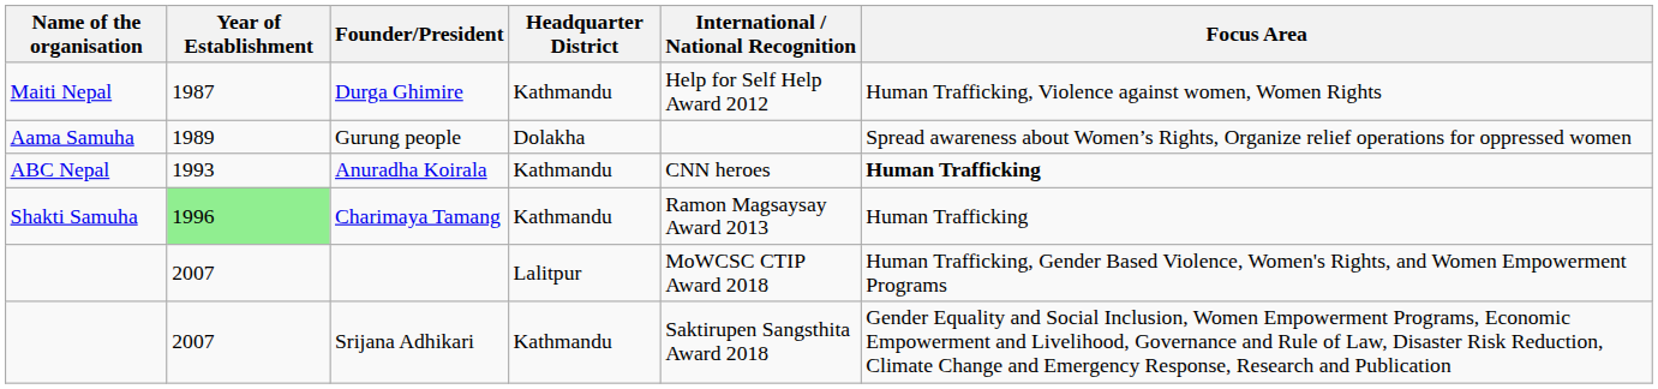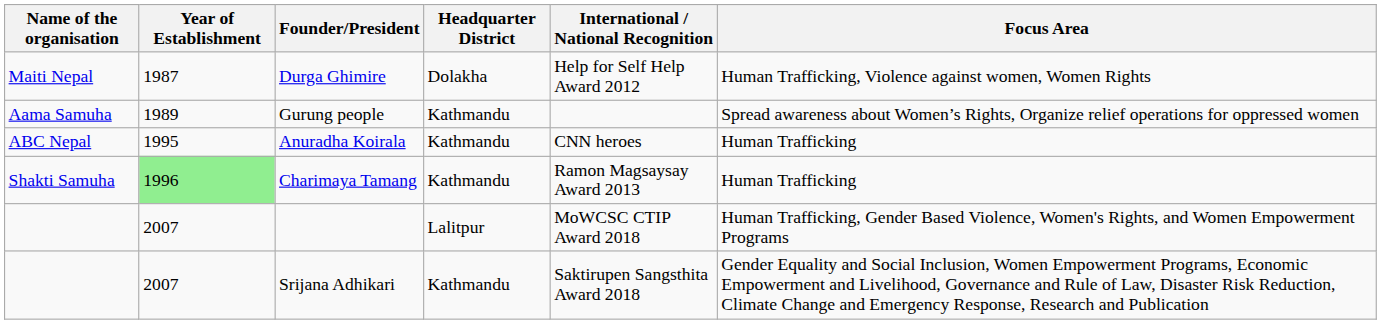 <table class="wikitable">
 <tr>
 <th>Name of the organisation</th>
 <th>Year of Establishment</th>
 <th>Founder/President</th>
 <th>Headquarter District</th>
 <th>International / National Recognition</th>
 <th>Focus Area</th>
 </tr>
 <tr>
 <td><a href='#'>Maiti Nepal</a></td>
 <td>1987</td>
 <td><a href='#'>Durga Ghimire</a></td>
-<td>Kathmandu</td>
+<td>Dolakha</td>
 <td>Help for Self Help Award 2012</td>
 <td>Human Trafficking, Violence against women, Women Rights</td>
 </tr>
 <tr>
 <td><a href='#'>Aama Samuha</a></td>
 <td>1989</td>
 <td>Gurung people</td>
-<td>Dolakha</td>
+<td>Kathmandu</td>
 <td></td>
 <td>Spread awareness about Women’s Rights, Organize relief operations for oppressed women</td>
 </tr>
 <tr>
 <td><a href='#'>ABC Nepal</a></td>
-<td>1993</td>
+<td>1995</td>
 <td><a href='#'>Anuradha Koirala</a></td>
 <td>Kathmandu</td>
 <td>CNN heroes</td>
-<td><strong>Human Trafficking</strong></td>
+<td>Human Trafficking</td>
 </tr>
 <tr>
 <td><a href='#'>Shakti Samuha</a></td>
 <td style="background: lightgreen;">1996</td>
 <td><a href='#'>Charimaya Tamang</a></td>
 <td>Kathmandu</td>
 <td>Ramon Magsaysay Award 2013</td>
 <td>Human Trafficking</td>
 </tr>
 <tr>
 <td></td>
 <td>2007</td>
 <td></td>
 <td>Lalitpur</td>
 <td>MoWCSC CTIP Award 2018</td>
 <td>Human Trafficking, Gender Based Violence, Women's Rights, and Women Empowerment Programs</td>
 </tr>
 <tr>
 <td></td>
 <td>2007</td>
 <td>Srijana Adhikari</td>
 <td>Kathmandu</td>
 <td>Saktirupen Sangsthita Award 2018</td>
 <td>Gender Equality and Social Inclusion, Women Empowerment Programs, Economic Empowerment and Livelihood, Governance and Rule of Law, Disaster Risk Reduction, Climate Change and Emergency Response, Research and Publication</td>
 </tr>
 </table>
